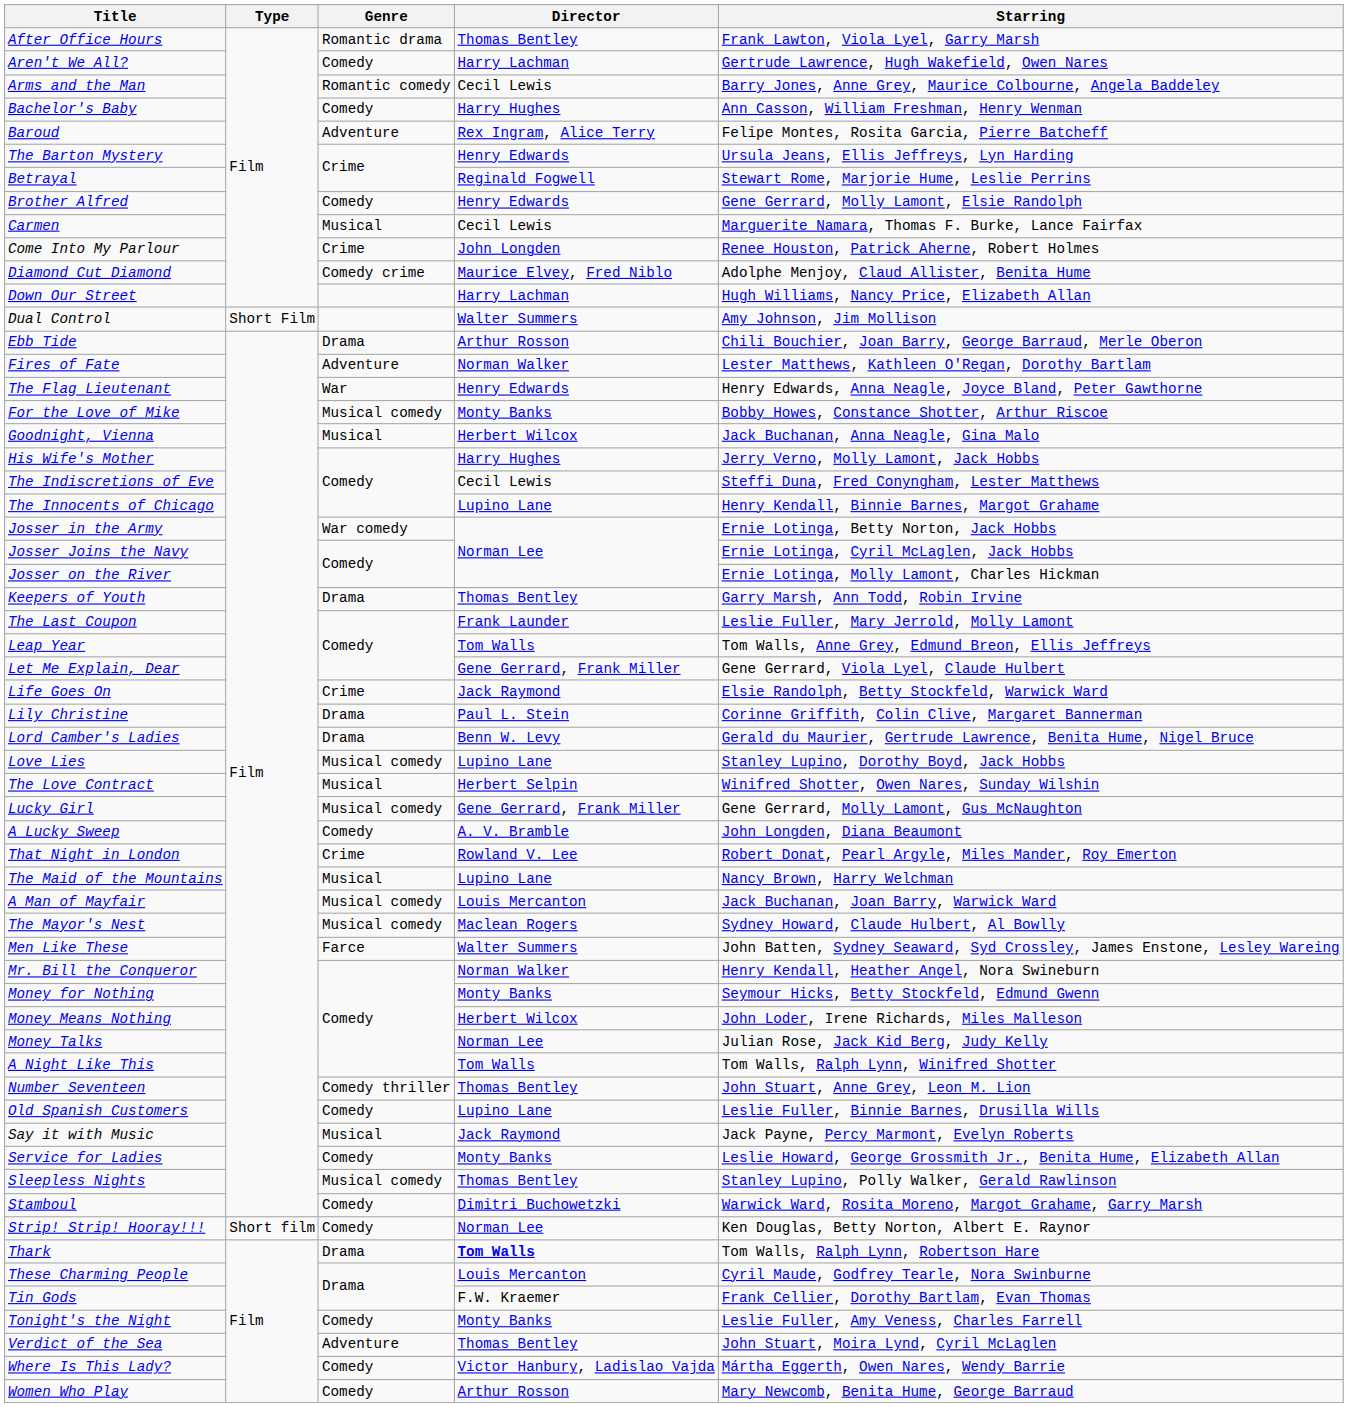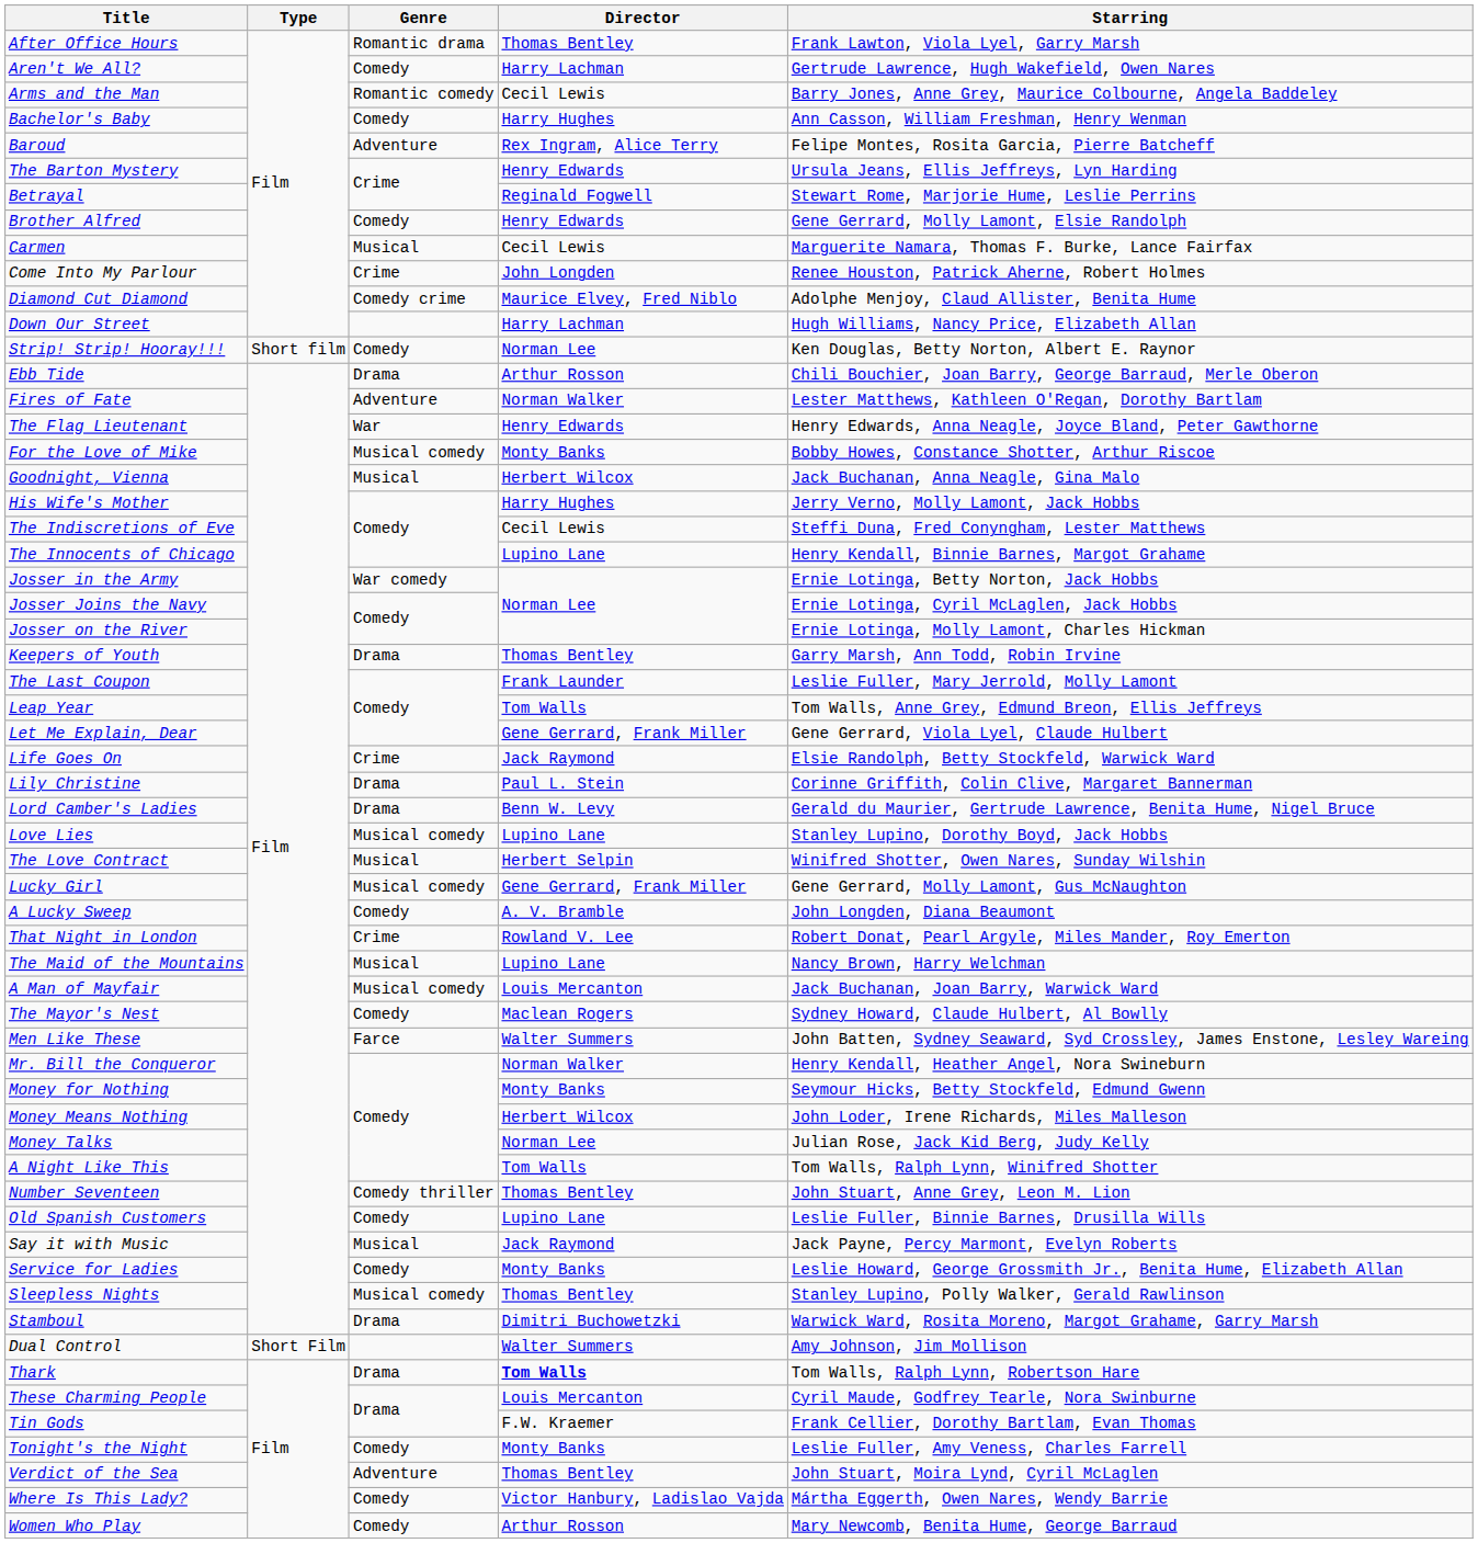 <table class="wikitable unsortable">
 <tr>
 <th>Title</th>
 <th>Type</th>
 <th>Genre</th>
 <th>Director</th>
 <th>Starring</th>
 </tr>
 <tr>
 <td><em><a href='#'>After Office Hours</a></em></td>
 <td rowspan="12">Film</td>
 <td>Romantic drama</td>
 <td><a href='#'>Thomas Bentley</a></td>
 <td><a href='#'>Frank Lawton</a>, <a href='#'>Viola Lyel</a>, <a href='#'>Garry Marsh</a></td>
 </tr>
 <tr>
 <td><em><a href='#'>Aren't We All?</a></em></td>
 <td>Comedy</td>
 <td><a href='#'>Harry Lachman</a></td>
 <td><a href='#'>Gertrude Lawrence</a>, <a href='#'>Hugh Wakefield</a>, <a href='#'>Owen Nares</a></td>
 </tr>
 <tr>
 <td><em><a href='#'>Arms and the Man</a></em></td>
 <td>Romantic comedy</td>
 <td>Cecil Lewis</td>
 <td><a href='#'>Barry Jones</a>, <a href='#'>Anne Grey</a>, <a href='#'>Maurice Colbourne</a>, <a href='#'>Angela Baddeley</a></td>
 </tr>
 <tr>
 <td><em><a href='#'>Bachelor's Baby</a></em></td>
 <td>Comedy</td>
 <td><a href='#'>Harry Hughes</a></td>
 <td><a href='#'>Ann Casson</a>, <a href='#'>William Freshman</a>, <a href='#'>Henry Wenman</a></td>
 </tr>
 <tr>
 <td><em><a href='#'>Baroud</a></em></td>
 <td>Adventure</td>
 <td><a href='#'>Rex Ingram</a>, <a href='#'>Alice Terry</a></td>
 <td>Felipe Montes, Rosita Garcia, <a href='#'>Pierre Batcheff</a></td>
 </tr>
 <tr>
 <td><em><a href='#'>The Barton Mystery</a></em></td>
 <td rowspan="2">Crime</td>
 <td><a href='#'>Henry Edwards</a></td>
 <td><a href='#'>Ursula Jeans</a>, <a href='#'>Ellis Jeffreys</a>, <a href='#'>Lyn Harding</a></td>
 </tr>
 <tr>
 <td><em><a href='#'>Betrayal</a></em></td>
 <td><a href='#'>Reginald Fogwell</a></td>
 <td><a href='#'>Stewart Rome</a>, <a href='#'>Marjorie Hume</a>, <a href='#'>Leslie Perrins</a></td>
 </tr>
 <tr>
 <td><em><a href='#'>Brother Alfred</a></em></td>
 <td>Comedy</td>
 <td><a href='#'>Henry Edwards</a></td>
 <td><a href='#'>Gene Gerrard</a>, <a href='#'>Molly Lamont</a>, <a href='#'>Elsie Randolph</a></td>
 </tr>
 <tr>
 <td><em><a href='#'>Carmen</a></em></td>
 <td>Musical</td>
 <td>Cecil Lewis</td>
 <td><a href='#'>Marguerite Namara</a>, Thomas F. Burke, Lance Fairfax</td>
 </tr>
 <tr>
 <td><em>Come Into My Parlour</em></td>
 <td>Crime</td>
 <td><a href='#'>John Longden</a></td>
 <td><a href='#'>Renee Houston</a>, <a href='#'>Patrick Aherne</a>, Robert Holmes</td>
 </tr>
 <tr>
 <td><em><a href='#'>Diamond Cut Diamond</a></em></td>
 <td>Comedy crime</td>
 <td><a href='#'>Maurice Elvey</a>, <a href='#'>Fred Niblo</a></td>
 <td>Adolphe Menjoy, <a href='#'>Claud Allister</a>, <a href='#'>Benita Hume</a></td>
 </tr>
 <tr>
 <td><em><a href='#'>Down Our Street</a></em></td>
 <td></td>
 <td><a href='#'>Harry Lachman</a></td>
 <td><a href='#'>Hugh Williams</a>, <a href='#'>Nancy Price</a>, <a href='#'>Elizabeth Allan</a></td>
 </tr>
 <tr>
-<td><em>Dual Control</em></td>
-<td>Short Film</td>
-<td></td>
-<td><a href='#'>Walter Summers</a></td>
-<td><a href='#'>Amy Johnson</a>, <a href='#'>Jim Mollison</a></td>
+<td><em><a href='#'>Strip! Strip! Hooray!!!</a></em></td>
+<td>Short film</td>
+<td>Comedy</td>
+<td><a href='#'>Norman Lee</a></td>
+<td>Ken Douglas, Betty Norton, Albert E. Raynor</td>
 </tr>
 <tr>
 <td><em><a href='#'>Ebb Tide</a></em></td>
 <td rowspan="38">Film</td>
 <td>Drama</td>
 <td><a href='#'>Arthur Rosson</a></td>
 <td><a href='#'>Chili Bouchier</a>, <a href='#'>Joan Barry</a>, <a href='#'>George Barraud</a>, <a href='#'>Merle Oberon</a></td>
 </tr>
 <tr>
 <td><em><a href='#'>Fires of Fate</a></em></td>
 <td>Adventure</td>
 <td><a href='#'>Norman Walker</a></td>
 <td><a href='#'>Lester Matthews</a>, <a href='#'>Kathleen O'Regan</a>, <a href='#'>Dorothy Bartlam</a></td>
 </tr>
 <tr>
 <td><em><a href='#'>The Flag Lieutenant</a></em></td>
 <td>War</td>
 <td><a href='#'>Henry Edwards</a></td>
 <td>Henry Edwards, <a href='#'>Anna Neagle</a>, <a href='#'>Joyce Bland</a>, <a href='#'>Peter Gawthorne</a></td>
 </tr>
 <tr>
 <td><em><a href='#'>For the Love of Mike</a></em></td>
 <td>Musical comedy</td>
 <td><a href='#'>Monty Banks</a></td>
 <td><a href='#'>Bobby Howes</a>, <a href='#'>Constance Shotter</a>, <a href='#'>Arthur Riscoe</a></td>
 </tr>
 <tr>
 <td><em><a href='#'>Goodnight, Vienna</a></em></td>
 <td>Musical</td>
 <td><a href='#'>Herbert Wilcox</a></td>
 <td><a href='#'>Jack Buchanan</a>, <a href='#'>Anna Neagle</a>, <a href='#'>Gina Malo</a></td>
 </tr>
 <tr>
 <td><em><a href='#'>His Wife's Mother</a></em></td>
 <td rowspan="3">Comedy</td>
 <td><a href='#'>Harry Hughes</a></td>
 <td><a href='#'>Jerry Verno</a>, <a href='#'>Molly Lamont</a>, <a href='#'>Jack Hobbs</a></td>
 </tr>
 <tr>
 <td><em><a href='#'>The Indiscretions of Eve</a></em></td>
 <td>Cecil Lewis</td>
 <td><a href='#'>Steffi Duna</a>, <a href='#'>Fred Conyngham</a>, <a href='#'>Lester Matthews</a></td>
 </tr>
 <tr>
 <td><em><a href='#'>The Innocents of Chicago</a></em></td>
 <td><a href='#'>Lupino Lane</a></td>
 <td><a href='#'>Henry Kendall</a>, <a href='#'>Binnie Barnes</a>, <a href='#'>Margot Grahame</a></td>
 </tr>
 <tr>
 <td><em><a href='#'>Josser in the Army</a></em></td>
 <td>War comedy</td>
 <td rowspan="3"><a href='#'>Norman Lee</a></td>
 <td><a href='#'>Ernie Lotinga</a>, Betty Norton, <a href='#'>Jack Hobbs</a></td>
 </tr>
 <tr>
 <td><em><a href='#'>Josser Joins the Navy</a></em></td>
 <td rowspan="2">Comedy</td>
 <td><a href='#'>Ernie Lotinga</a>, <a href='#'>Cyril McLaglen</a>, <a href='#'>Jack Hobbs</a></td>
 </tr>
 <tr>
 <td><em><a href='#'>Josser on the River</a></em> </td>
 <td><a href='#'>Ernie Lotinga</a>, <a href='#'>Molly Lamont</a>, Charles Hickman</td>
 </tr>
 <tr>
 <td><em><a href='#'>Keepers of Youth</a></em></td>
 <td>Drama</td>
 <td><a href='#'>Thomas Bentley</a></td>
 <td><a href='#'>Garry Marsh</a>, <a href='#'>Ann Todd</a>, <a href='#'>Robin Irvine</a></td>
 </tr>
 <tr>
 <td><em><a href='#'>The Last Coupon</a></em></td>
 <td rowspan="3">Comedy</td>
 <td><a href='#'>Frank Launder</a></td>
 <td><a href='#'>Leslie Fuller</a>, <a href='#'>Mary Jerrold</a>, <a href='#'>Molly Lamont</a></td>
 </tr>
 <tr>
 <td><em><a href='#'>Leap Year</a></em></td>
 <td><a href='#'>Tom Walls</a></td>
 <td>Tom Walls, <a href='#'>Anne Grey</a>, <a href='#'>Edmund Breon</a>, <a href='#'>Ellis Jeffreys</a></td>
 </tr>
 <tr>
 <td><em><a href='#'>Let Me Explain, Dear</a></em></td>
 <td><a href='#'>Gene Gerrard</a>, <a href='#'>Frank Miller</a></td>
 <td>Gene Gerrard, <a href='#'>Viola Lyel</a>, <a href='#'>Claude Hulbert</a></td>
 </tr>
 <tr>
 <td><em><a href='#'>Life Goes On</a></em></td>
 <td>Crime</td>
 <td><a href='#'>Jack Raymond</a></td>
 <td><a href='#'>Elsie Randolph</a>, <a href='#'>Betty Stockfeld</a>, <a href='#'>Warwick Ward</a></td>
 </tr>
 <tr>
 <td><em><a href='#'>Lily Christine</a></em></td>
 <td>Drama</td>
 <td><a href='#'>Paul L. Stein</a></td>
 <td><a href='#'>Corinne Griffith</a>, <a href='#'>Colin Clive</a>, <a href='#'>Margaret Bannerman</a></td>
 </tr>
 <tr>
 <td><em><a href='#'>Lord Camber's Ladies</a></em></td>
 <td>Drama</td>
 <td><a href='#'>Benn W. Levy</a></td>
 <td><a href='#'>Gerald du Maurier</a>, <a href='#'>Gertrude Lawrence</a>, <a href='#'>Benita Hume</a>, <a href='#'>Nigel Bruce</a></td>
 </tr>
 <tr>
 <td><em><a href='#'>Love Lies</a></em></td>
 <td>Musical comedy</td>
 <td><a href='#'>Lupino Lane</a></td>
 <td><a href='#'>Stanley Lupino</a>, <a href='#'>Dorothy Boyd</a>, <a href='#'>Jack Hobbs</a></td>
 </tr>
 <tr>
 <td><em><a href='#'>The Love Contract</a></em></td>
 <td>Musical</td>
 <td><a href='#'>Herbert Selpin</a></td>
 <td><a href='#'>Winifred Shotter</a>, <a href='#'>Owen Nares</a>, <a href='#'>Sunday Wilshin</a></td>
 </tr>
 <tr>
 <td><em><a href='#'>Lucky Girl</a></em></td>
 <td>Musical comedy</td>
 <td><a href='#'>Gene Gerrard</a>, <a href='#'>Frank Miller</a></td>
 <td>Gene Gerrard, <a href='#'>Molly Lamont</a>, <a href='#'>Gus McNaughton</a></td>
 </tr>
 <tr>
 <td><em><a href='#'>A Lucky Sweep</a></em></td>
 <td>Comedy</td>
 <td><a href='#'>A. V. Bramble</a></td>
 <td><a href='#'>John Longden</a>, <a href='#'>Diana Beaumont</a></td>
 </tr>
 <tr>
 <td><em><a href='#'>That Night in London</a></em></td>
 <td>Crime</td>
 <td><a href='#'>Rowland V. Lee</a></td>
 <td><a href='#'>Robert Donat</a>, <a href='#'>Pearl Argyle</a>, <a href='#'>Miles Mander</a>, <a href='#'>Roy Emerton</a></td>
 </tr>
 <tr>
 <td><em><a href='#'>The Maid of the Mountains</a></em></td>
 <td>Musical</td>
 <td><a href='#'>Lupino Lane</a></td>
 <td><a href='#'>Nancy Brown</a>, <a href='#'>Harry Welchman</a></td>
 </tr>
 <tr>
 <td><em><a href='#'>A Man of Mayfair</a></em></td>
 <td>Musical comedy</td>
 <td><a href='#'>Louis Mercanton</a></td>
 <td><a href='#'>Jack Buchanan</a>, <a href='#'>Joan Barry</a>, <a href='#'>Warwick Ward</a></td>
 </tr>
 <tr>
 <td><em><a href='#'>The Mayor's Nest</a></em></td>
-<td>Musical comedy</td>
+<td>Comedy</td>
 <td><a href='#'>Maclean Rogers</a></td>
 <td><a href='#'>Sydney Howard</a>, <a href='#'>Claude Hulbert</a>, <a href='#'>Al Bowlly</a></td>
 </tr>
 <tr>
 <td><em><a href='#'>Men Like These</a></em></td>
 <td>Farce</td>
 <td><a href='#'>Walter Summers</a></td>
 <td>John Batten, <a href='#'>Sydney Seaward</a>, <a href='#'>Syd Crossley</a>, James Enstone, <a href='#'>Lesley Wareing</a></td>
 </tr>
 <tr>
 <td><em><a href='#'>Mr. Bill the Conqueror</a></em></td>
 <td rowspan="5">Comedy</td>
 <td><a href='#'>Norman Walker</a></td>
 <td><a href='#'>Henry Kendall</a>, <a href='#'>Heather Angel</a>, Nora Swineburn</td>
 </tr>
 <tr>
 <td><em><a href='#'>Money for Nothing</a></em></td>
 <td><a href='#'>Monty Banks</a></td>
 <td><a href='#'>Seymour Hicks</a>, <a href='#'>Betty Stockfeld</a>, <a href='#'>Edmund Gwenn</a></td>
 </tr>
 <tr>
 <td><em><a href='#'>Money Means Nothing</a></em></td>
 <td><a href='#'>Herbert Wilcox</a></td>
 <td><a href='#'>John Loder</a>, Irene Richards, <a href='#'>Miles Malleson</a></td>
 </tr>
 <tr>
 <td><em><a href='#'>Money Talks</a></em></td>
 <td><a href='#'>Norman Lee</a></td>
 <td>Julian Rose, <a href='#'>Jack Kid Berg</a>, <a href='#'>Judy Kelly</a></td>
 </tr>
 <tr>
 <td><em><a href='#'>A Night Like This</a></em></td>
 <td><a href='#'>Tom Walls</a></td>
 <td>Tom Walls, <a href='#'>Ralph Lynn</a>, <a href='#'>Winifred Shotter</a></td>
 </tr>
 <tr>
 <td><em><a href='#'>Number Seventeen</a></em></td>
 <td>Comedy thriller</td>
 <td><a href='#'>Thomas Bentley</a></td>
 <td><a href='#'>John Stuart</a>, <a href='#'>Anne Grey</a>, <a href='#'>Leon M. Lion</a></td>
 </tr>
 <tr>
 <td><em><a href='#'>Old Spanish Customers</a></em></td>
 <td>Comedy</td>
 <td><a href='#'>Lupino Lane</a></td>
 <td><a href='#'>Leslie Fuller</a>, <a href='#'>Binnie Barnes</a>, <a href='#'>Drusilla Wills</a></td>
 </tr>
 <tr>
 <td><em>Say it with Music</em></td>
 <td>Musical</td>
 <td><a href='#'>Jack Raymond</a></td>
 <td>Jack Payne, <a href='#'>Percy Marmont</a>, <a href='#'>Evelyn Roberts</a></td>
 </tr>
 <tr>
 <td><em><a href='#'>Service for Ladies</a></em></td>
 <td>Comedy</td>
 <td><a href='#'>Monty Banks</a></td>
 <td><a href='#'>Leslie Howard</a>, <a href='#'>George Grossmith Jr.</a>, <a href='#'>Benita Hume</a>, <a href='#'>Elizabeth Allan</a></td>
 </tr>
 <tr>
 <td><em><a href='#'>Sleepless Nights</a></em></td>
 <td>Musical comedy</td>
 <td><a href='#'>Thomas Bentley</a></td>
 <td><a href='#'>Stanley Lupino</a>, Polly Walker, <a href='#'>Gerald Rawlinson</a></td>
 </tr>
 <tr>
 <td><em><a href='#'>Stamboul</a></em></td>
-<td>Comedy</td>
+<td>Drama</td>
 <td><a href='#'>Dimitri Buchowetzki</a></td>
 <td><a href='#'>Warwick Ward</a>, <a href='#'>Rosita Moreno</a>, <a href='#'>Margot Grahame</a>, <a href='#'>Garry Marsh</a></td>
 </tr>
 <tr>
-<td><em><a href='#'>Strip! Strip! Hooray!!!</a></em></td>
-<td>Short film</td>
-<td>Comedy</td>
-<td><a href='#'>Norman Lee</a></td>
-<td>Ken Douglas, Betty Norton, Albert E. Raynor</td>
+<td><em>Dual Control</em></td>
+<td>Short Film</td>
+<td></td>
+<td><a href='#'>Walter Summers</a></td>
+<td><a href='#'>Amy Johnson</a>, <a href='#'>Jim Mollison</a></td>
 </tr>
 <tr>
 <td><em><a href='#'>Thark</a></em></td>
 <td rowspan="7">Film</td>
 <td>Drama</td>
 <td><strong><a href='#'>Tom Walls</a></strong></td>
 <td>Tom Walls, <a href='#'>Ralph Lynn</a>, <a href='#'>Robertson Hare</a></td>
 </tr>
 <tr>
 <td><em><a href='#'>These Charming People</a></em></td>
 <td rowspan="2">Drama</td>
 <td><a href='#'>Louis Mercanton</a></td>
 <td><a href='#'>Cyril Maude</a>, <a href='#'>Godfrey Tearle</a>, <a href='#'>Nora Swinburne</a></td>
 </tr>
 <tr>
 <td><em><a href='#'>Tin Gods</a></em></td>
 <td>F.W. Kraemer</td>
 <td><a href='#'>Frank Cellier</a>, <a href='#'>Dorothy Bartlam</a>, <a href='#'>Evan Thomas</a></td>
 </tr>
 <tr>
 <td><em><a href='#'>Tonight's the Night</a></em></td>
 <td>Comedy</td>
 <td><a href='#'>Monty Banks</a></td>
 <td><a href='#'>Leslie Fuller</a>, <a href='#'>Amy Veness</a>, <a href='#'>Charles Farrell</a></td>
 </tr>
 <tr>
 <td><em><a href='#'>Verdict of the Sea</a></em></td>
 <td>Adventure</td>
 <td><a href='#'>Thomas Bentley</a></td>
 <td><a href='#'>John Stuart</a>, <a href='#'>Moira Lynd</a>, <a href='#'>Cyril McLaglen</a></td>
 </tr>
 <tr>
 <td><em><a href='#'>Where Is This Lady?</a></em></td>
 <td>Comedy</td>
 <td><a href='#'>Victor Hanbury</a>, <a href='#'>Ladislao Vajda</a></td>
 <td><a href='#'>Mártha Eggerth</a>, <a href='#'>Owen Nares</a>, <a href='#'>Wendy Barrie</a></td>
 </tr>
 <tr>
 <td><em><a href='#'>Women Who Play</a></em></td>
 <td>Comedy</td>
 <td><a href='#'>Arthur Rosson</a></td>
 <td><a href='#'>Mary Newcomb</a>, <a href='#'>Benita Hume</a>, <a href='#'>George Barraud</a></td>
 </tr>
 <tr>
 </tr>
 </table>
